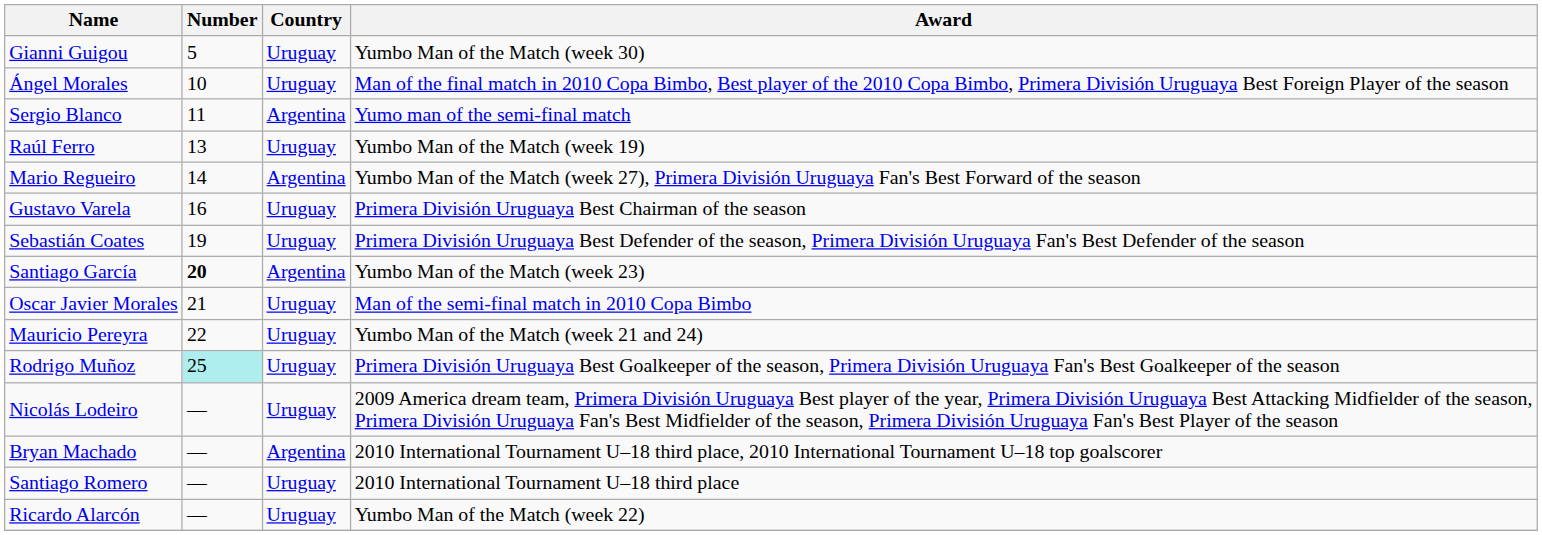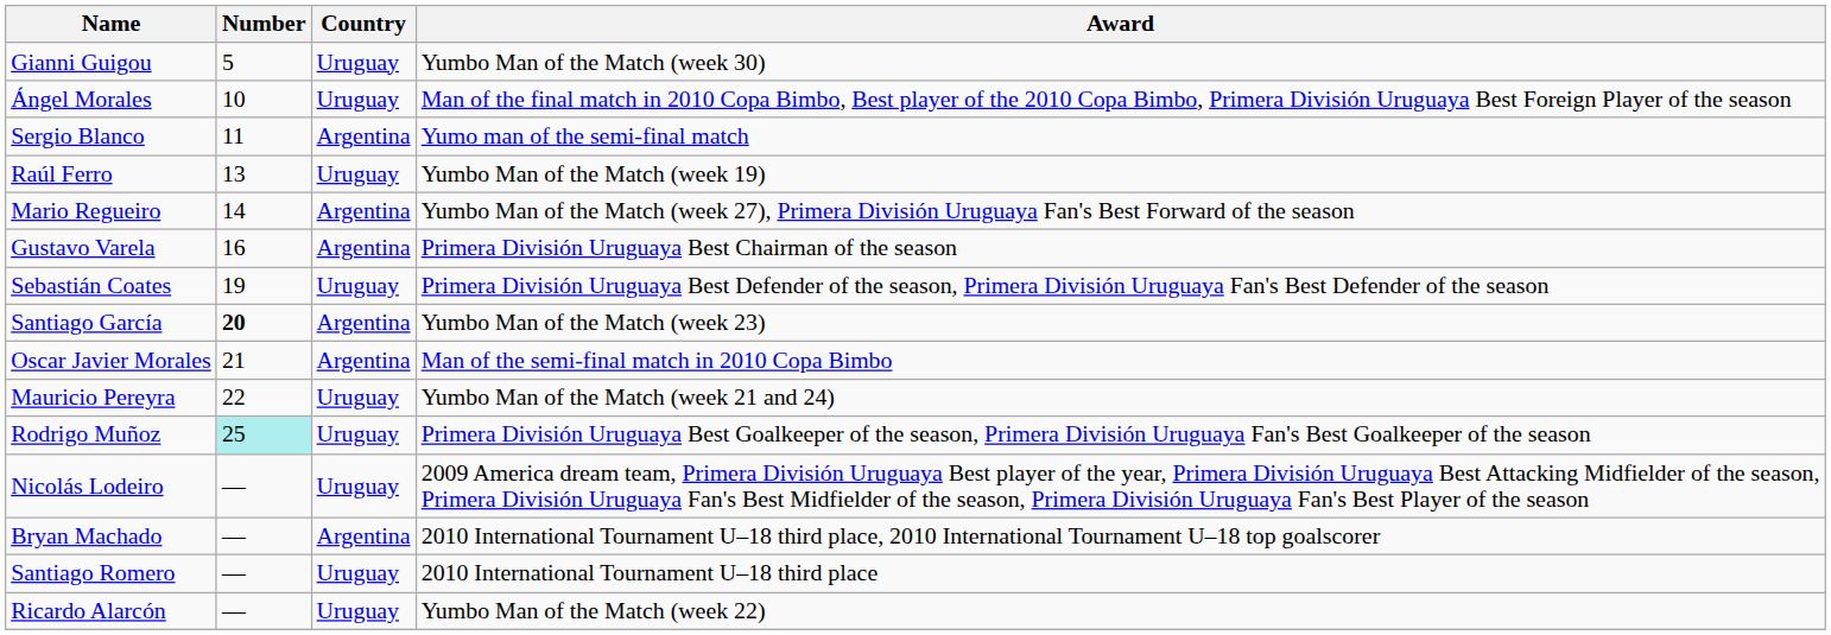 <table class="wikitable" border="1">
 <tr>
 <th>Name</th>
 <th>Number</th>
 <th>Country</th>
 <th>Award</th>
 </tr>
 <tr>
 <td><a href='#'>Gianni Guigou</a></td>
 <td>5</td>
 <td> <a href='#'>Uruguay</a></td>
 <td>Yumbo Man of the Match (week 30)</td>
 </tr>
 <tr>
 <td><a href='#'>Ángel Morales</a></td>
 <td>10</td>
 <td> <a href='#'>Uruguay</a></td>
 <td><a href='#'>Man of the final match in 2010 Copa Bimbo</a>, <a href='#'>Best player of the 2010 Copa Bimbo</a>, <a href='#'>Primera División Uruguaya</a> Best Foreign Player of the season</td>
 </tr>
 <tr>
 <td><a href='#'>Sergio Blanco</a></td>
 <td>11</td>
 <td> <a href='#'>Argentina</a></td>
 <td><a href='#'>Yumo man of the semi-final match</a></td>
 </tr>
 <tr>
 <td><a href='#'>Raúl Ferro</a></td>
 <td>13</td>
 <td> <a href='#'>Uruguay</a></td>
 <td>Yumbo Man of the Match (week 19)</td>
 </tr>
 <tr>
 <td><a href='#'>Mario Regueiro</a></td>
 <td>14</td>
 <td> <a href='#'>Argentina</a></td>
 <td>Yumbo Man of the Match (week 27), <a href='#'>Primera División Uruguaya</a> Fan's Best Forward of the season</td>
 </tr>
 <tr>
 <td><a href='#'>Gustavo Varela</a></td>
 <td>16</td>
-<td> <a href='#'>Uruguay</a></td>
+<td> <a href='#'>Argentina</a></td>
 <td><a href='#'>Primera División Uruguaya</a> Best Chairman of the season</td>
 </tr>
 <tr>
 <td><a href='#'>Sebastián Coates</a></td>
 <td>19</td>
 <td> <a href='#'>Uruguay</a></td>
 <td><a href='#'>Primera División Uruguaya</a> Best Defender of the season, <a href='#'>Primera División Uruguaya</a> Fan's Best Defender of the season</td>
 </tr>
 <tr>
 <td><a href='#'>Santiago García</a></td>
 <td><strong>20</strong></td>
 <td> <a href='#'>Argentina</a></td>
 <td>Yumbo Man of the Match (week 23)</td>
 </tr>
 <tr>
 <td><a href='#'>Oscar Javier Morales</a></td>
 <td>21</td>
-<td> <a href='#'>Uruguay</a></td>
+<td> <a href='#'>Argentina</a></td>
 <td><a href='#'>Man of the semi-final match in 2010 Copa Bimbo</a></td>
 </tr>
 <tr>
 <td><a href='#'>Mauricio Pereyra</a></td>
 <td>22</td>
 <td> <a href='#'>Uruguay</a></td>
 <td>Yumbo Man of the Match (week 21 and 24)</td>
 </tr>
 <tr>
 <td><a href='#'>Rodrigo Muñoz</a></td>
 <td style="background: paleturquoise;">25</td>
 <td> <a href='#'>Uruguay</a></td>
 <td><a href='#'>Primera División Uruguaya</a> Best Goalkeeper of the season, <a href='#'>Primera División Uruguaya</a> Fan's Best Goalkeeper of the season</td>
 </tr>
 <tr>
 <td><a href='#'>Nicolás Lodeiro</a></td>
 <td>—</td>
 <td> <a href='#'>Uruguay</a></td>
 <td>2009 America dream team, <a href='#'>Primera División Uruguaya</a> Best player of the year, <a href='#'>Primera División Uruguaya</a> Best Attacking Midfielder of the season,<br><a href='#'>Primera División Uruguaya</a> Fan's Best Midfielder of the season, <a href='#'>Primera División Uruguaya</a> Fan's Best Player of the season</td>
 </tr>
 <tr>
 <td><a href='#'>Bryan Machado</a></td>
 <td>—</td>
 <td> <a href='#'>Argentina</a></td>
 <td>2010 International Tournament U–18 third place, 2010 International Tournament U–18 top goalscorer</td>
 </tr>
 <tr>
 <td><a href='#'>Santiago Romero</a></td>
 <td>—</td>
 <td> <a href='#'>Uruguay</a></td>
 <td>2010 International Tournament U–18 third place</td>
 </tr>
 <tr>
 <td><a href='#'>Ricardo Alarcón</a></td>
 <td>—</td>
 <td> <a href='#'>Uruguay</a></td>
 <td>Yumbo Man of the Match (week 22)</td>
 </tr>
 <tr>
 </tr>
 </table>
